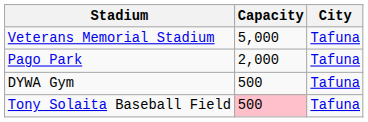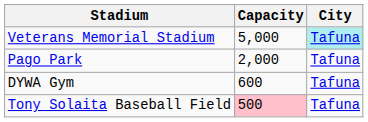 <table class="wikitable sortable">
 <tr>
 <th>Stadium</th>
 <th>Capacity</th>
 <th>City</th>
 </tr>
 <tr>
 <td><a href='#'>Veterans Memorial Stadium</a></td>
 <td>5,000</td>
-<td><a href='#'>Tafuna</a></td>
+<td style="background: paleturquoise;"><a href='#'>Tafuna</a></td>
 </tr>
 <tr>
 <td><a href='#'>Pago Park</a></td>
 <td>2,000</td>
 <td><a href='#'>Tafuna</a></td>
 </tr>
 <tr>
 <td>DYWA Gym</td>
-<td>500</td>
+<td>600</td>
 <td><a href='#'>Tafuna</a></td>
 </tr>
 <tr>
 <td><a href='#'>Tony Solaita</a> Baseball Field</td>
 <td style="background: pink;">500</td>
 <td><a href='#'>Tafuna</a></td>
 </tr>
 </table>
